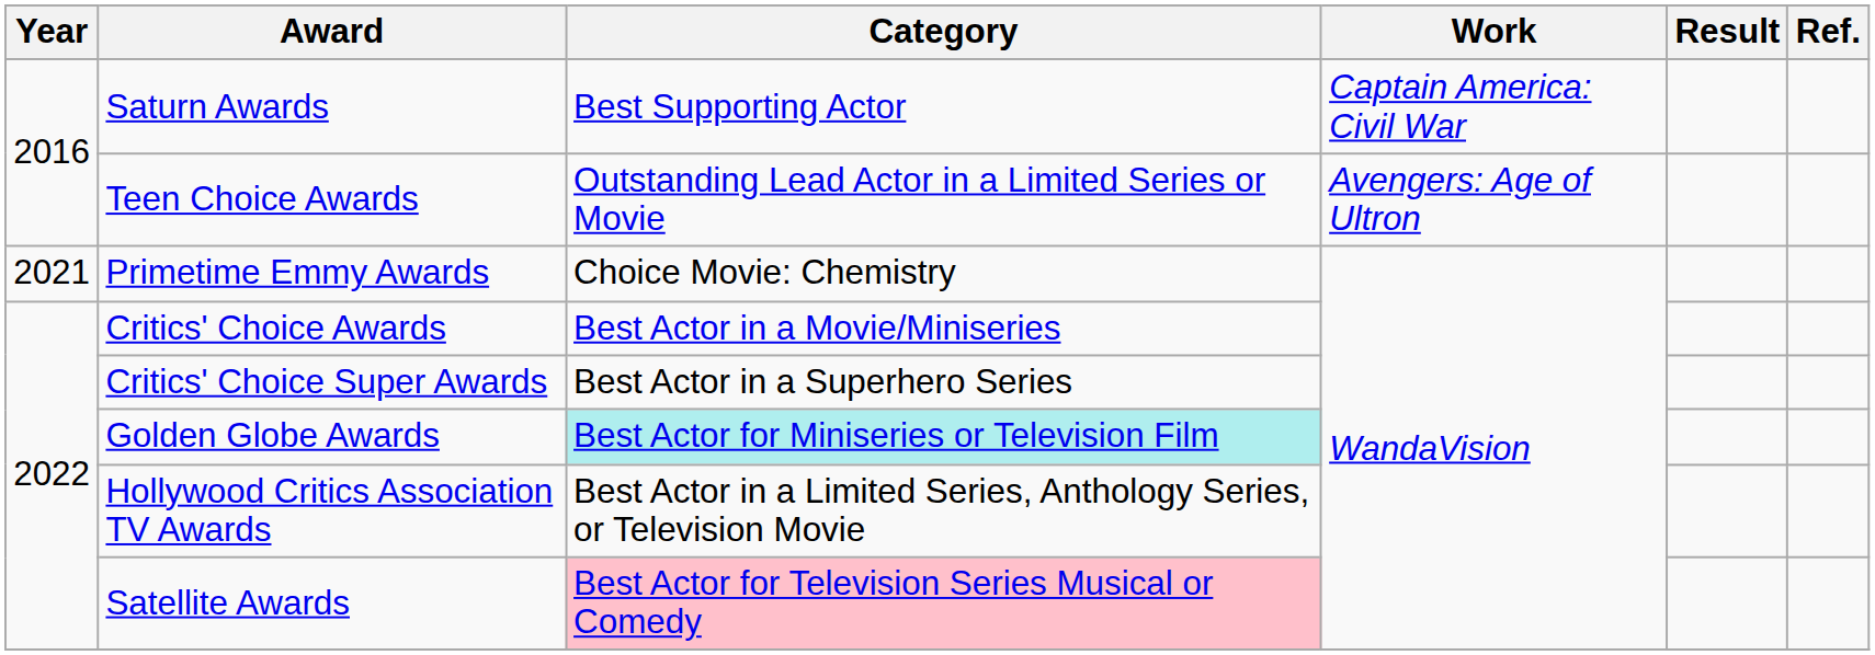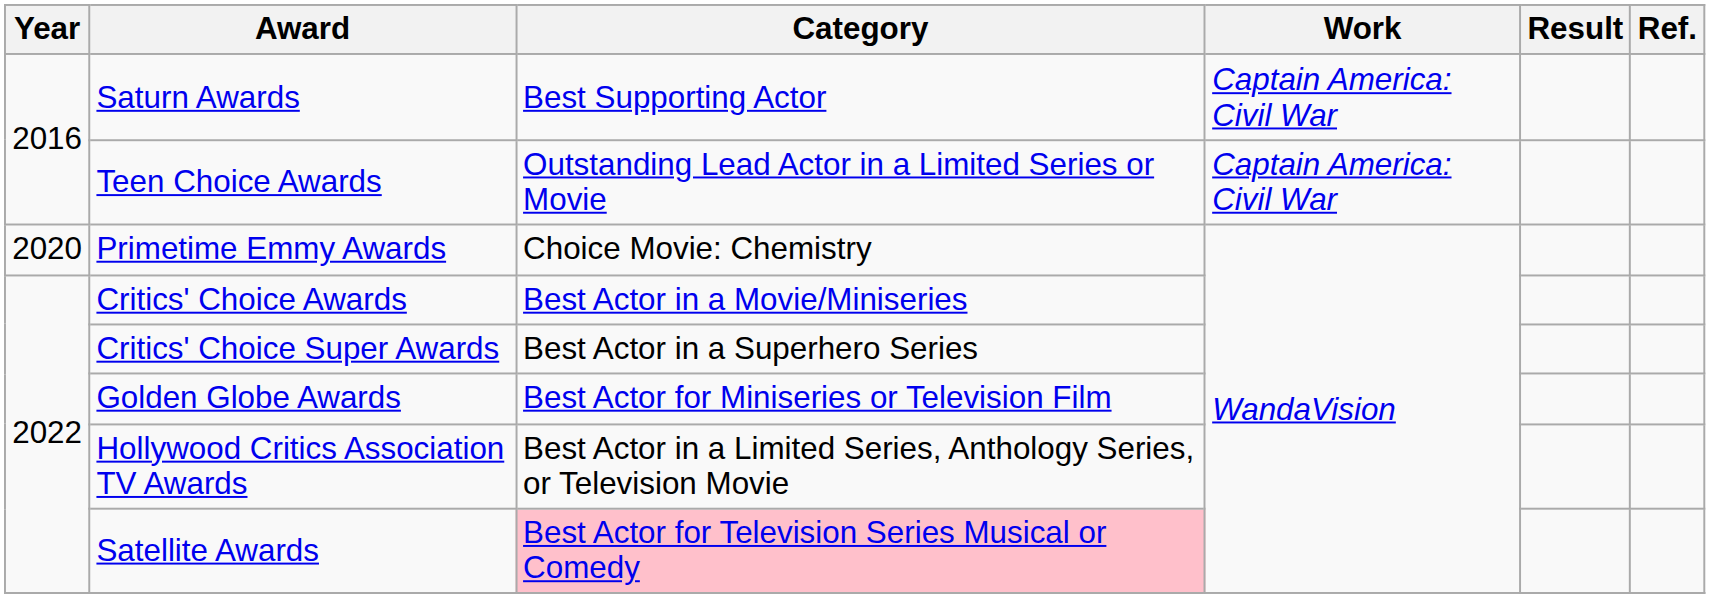 <table class="wikitable sortable">
 <tr>
 <th>Year</th>
 <th>Award</th>
 <th>Category</th>
 <th>Work</th>
 <th>Result</th>
 <th>Ref.</th>
 </tr>
 <tr>
 <td rowspan="2">2016</td>
 <td><a href='#'>Saturn Awards</a></td>
 <td><a href='#'>Best Supporting Actor</a></td>
 <td><em><a href='#'>Captain America: Civil War</a></em></td>
 <td></td>
 <td style="text-align:center;"></td>
 </tr>
 <tr>
 <td><a href='#'>Teen Choice Awards</a></td>
 <td><a href='#'>Outstanding Lead Actor in a Limited Series or Movie</a></td>
-<td><em><a href='#'>Avengers: Age of Ultron</a></em></td>
+<td><em><a href='#'>Captain America: Civil War</a></em></td>
 <td></td>
 <td style="text-align:center;"></td>
 </tr>
 <tr>
-<td>2021</td>
+<td>2020</td>
 <td><a href='#'>Primetime Emmy Awards</a></td>
 <td>Choice Movie: Chemistry</td>
 <td rowspan="7"><em><a href='#'>WandaVision</a></em></td>
 <td></td>
 <td style="text-align:center;"></td>
 </tr>
 <tr>
 <td rowspan="5">2022</td>
 <td><a href='#'>Critics' Choice Awards</a></td>
 <td><a href='#'>Best Actor in a Movie/Miniseries</a></td>
 <td></td>
 <td style="text-align:center;"></td>
 </tr>
 <tr>
 <td><a href='#'>Critics' Choice Super Awards</a></td>
 <td>Best Actor in a Superhero Series</td>
 <td></td>
 <td style="text-align:center;"></td>
 </tr>
 <tr>
 <td><a href='#'>Golden Globe Awards</a></td>
-<td style="background: paleturquoise;"><a href='#'>Best Actor for Miniseries or Television Film</a></td>
+<td><a href='#'>Best Actor for Miniseries or Television Film</a></td>
 <td></td>
 <td style="text-align:center;"></td>
 </tr>
 <tr>
 <td><a href='#'>Hollywood Critics Association TV Awards</a></td>
 <td>Best Actor in a Limited Series, Anthology Series, or Television Movie</td>
 <td></td>
 <td style="text-align:center;"></td>
 </tr>
 <tr>
 <td><a href='#'>Satellite Awards</a></td>
 <td style="background: pink;"><a href='#'>Best Actor for Television Series Musical or Comedy</a></td>
 <td></td>
 <td style="text-align:center;"></td>
 </tr>
 <tr>
 </tr>
 </table>
